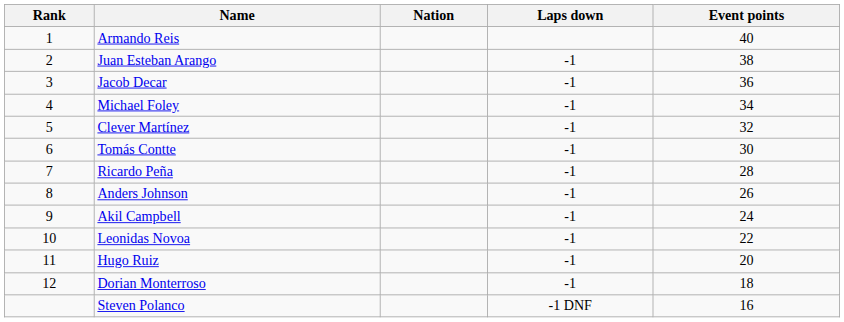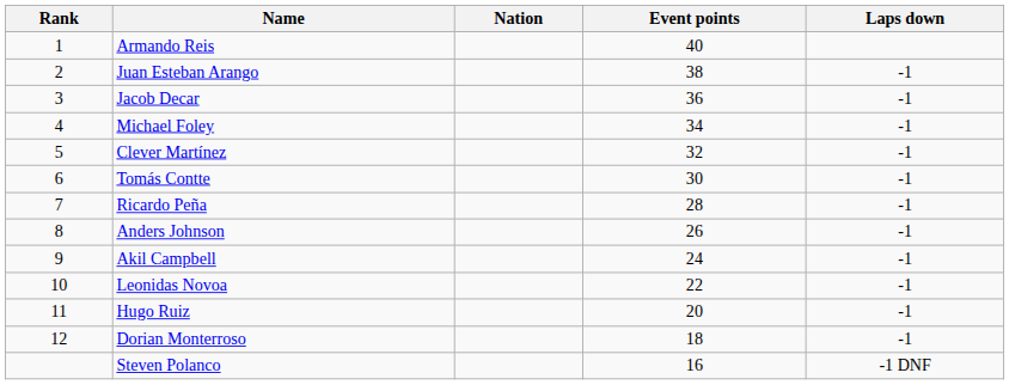 <table class="wikitable sortable" style="text-align:center" width=60%>
 <tr>
 <th>Rank</th>
 <th>Name</th>
 <th>Nation</th>
+<th>Event points</th>
 <th>Laps down</th>
-<th>Event points</th>
 </tr>
 <tr>
 <td>1</td>
 <td align=left><a href='#'>Armando Reis</a></td>
 <td align=left></td>
+<td>40</td>
 <td></td>
-<td>40</td>
 </tr>
 <tr>
 <td>2</td>
 <td align=left><a href='#'>Juan Esteban Arango</a></td>
 <td align=left></td>
+<td>38</td>
 <td>-1</td>
-<td>38</td>
 </tr>
 <tr>
 <td>3</td>
 <td align=left><a href='#'>Jacob Decar</a></td>
 <td align=left></td>
+<td>36</td>
 <td>-1</td>
-<td>36</td>
 </tr>
 <tr>
 <td>4</td>
 <td align=left><a href='#'>Michael Foley</a></td>
 <td align=left></td>
+<td>34</td>
 <td>-1</td>
-<td>34</td>
 </tr>
 <tr>
 <td>5</td>
 <td align=left><a href='#'>Clever Martínez</a></td>
 <td align=left></td>
+<td>32</td>
 <td>-1</td>
-<td>32</td>
 </tr>
 <tr>
 <td>6</td>
 <td align=left><a href='#'>Tomás Contte</a></td>
 <td align=left></td>
+<td>30</td>
 <td>-1</td>
-<td>30</td>
 </tr>
 <tr>
 <td>7</td>
 <td align=left><a href='#'>Ricardo Peña</a></td>
 <td align=left></td>
+<td>28</td>
 <td>-1</td>
-<td>28</td>
 </tr>
 <tr>
 <td>8</td>
 <td align=left><a href='#'>Anders Johnson</a></td>
 <td align=left></td>
+<td>26</td>
 <td>-1</td>
-<td>26</td>
 </tr>
 <tr>
 <td>9</td>
 <td align=left><a href='#'>Akil Campbell</a></td>
 <td align=left></td>
+<td>24</td>
 <td>-1</td>
-<td>24</td>
 </tr>
 <tr>
 <td>10</td>
 <td align=left><a href='#'>Leonidas Novoa</a></td>
 <td align=left></td>
+<td>22</td>
 <td>-1</td>
-<td>22</td>
 </tr>
 <tr>
 <td>11</td>
 <td align=left><a href='#'>Hugo Ruiz</a></td>
 <td align=left></td>
+<td>20</td>
 <td>-1</td>
-<td>20</td>
 </tr>
 <tr>
 <td>12</td>
 <td align=left><a href='#'>Dorian Monterroso</a></td>
 <td align=left></td>
+<td>18</td>
 <td>-1</td>
-<td>18</td>
 </tr>
 <tr>
 <td></td>
 <td align=left><a href='#'>Steven Polanco</a></td>
 <td align=left></td>
+<td>16</td>
 <td>-1 DNF</td>
-<td>16</td>
 </tr>
 </table>
